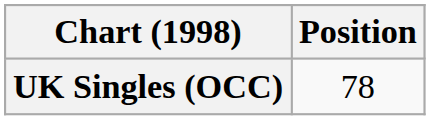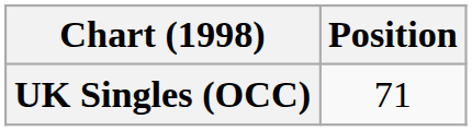 <table class="wikitable plainrowheaders" style="text-align:center">
 <tr>
 <th>Chart (1998)</th>
 <th>Position</th>
 </tr>
 <tr>
 <th scope="row">UK Singles (OCC)</th>
-<td>78</td>
+<td>71</td>
 </tr>
 </table>
